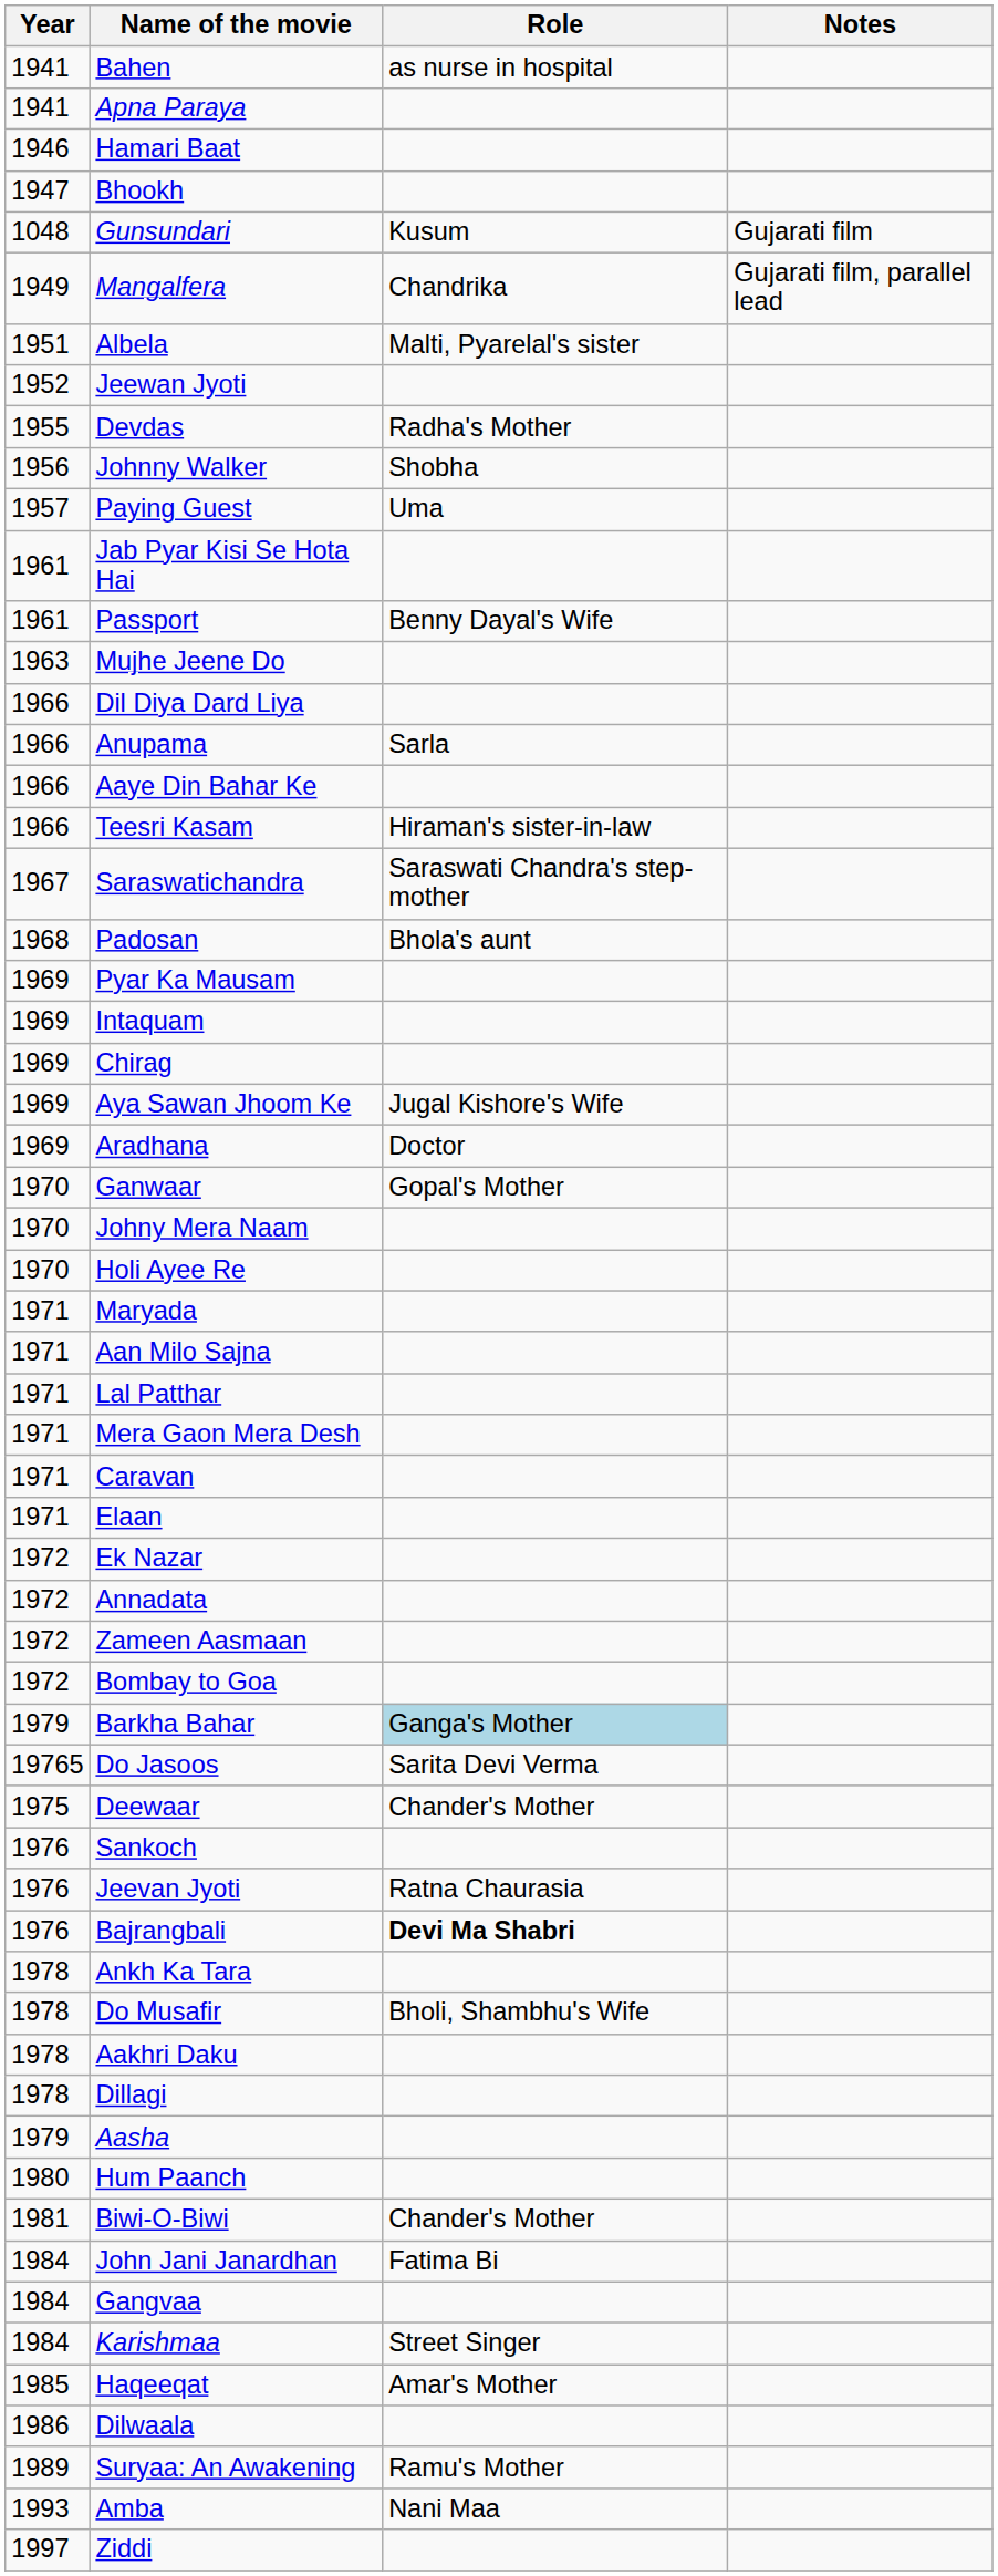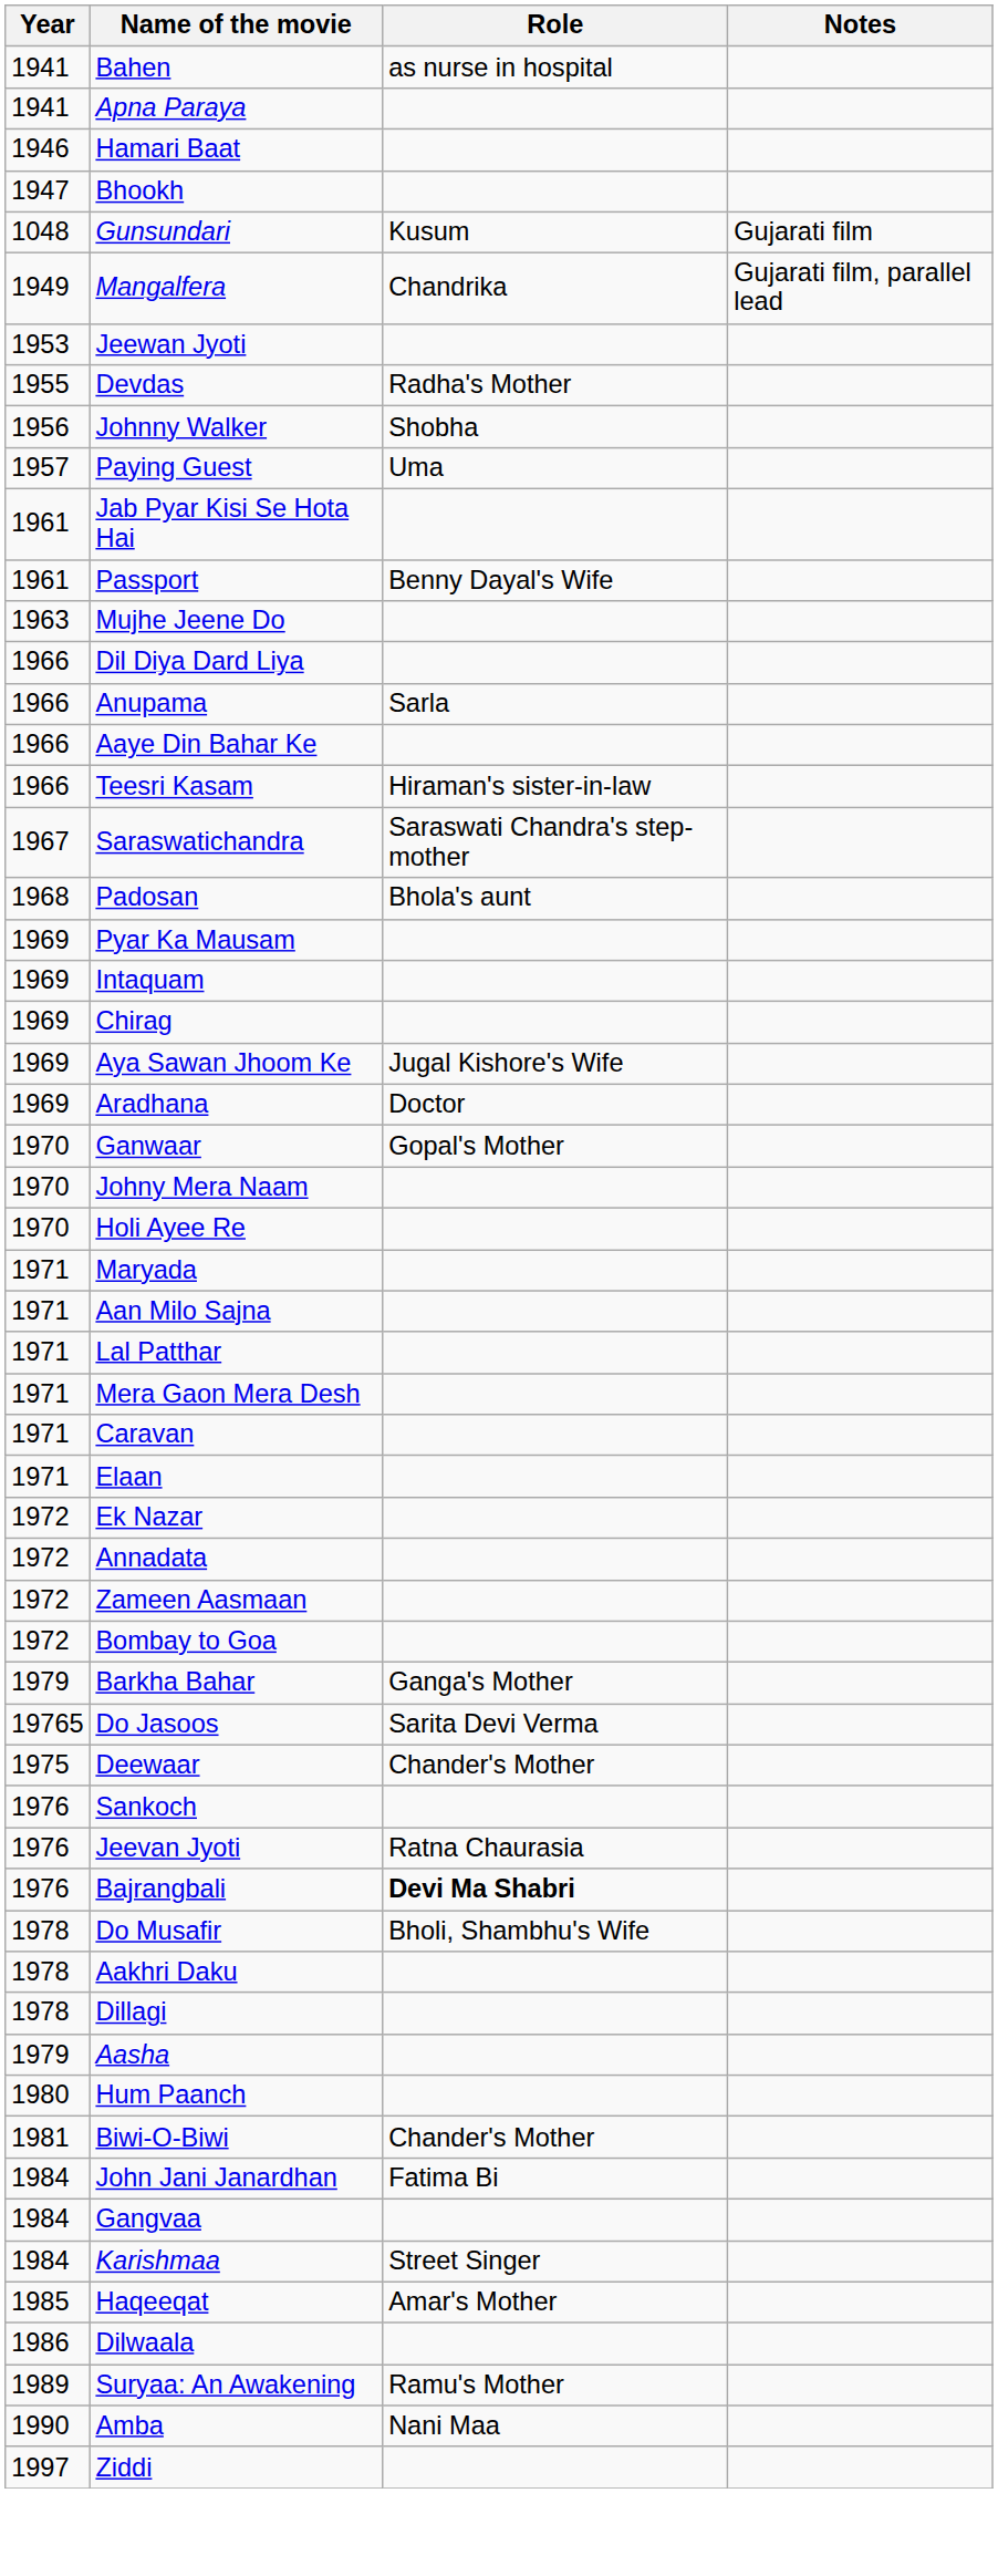 <table class="wikitable">
 <tr>
 <th>Year</th>
 <th>Name of the movie</th>
 <th>Role</th>
 <th>Notes</th>
 </tr>
 <tr>
 <td>1941</td>
 <td><a href='#'>Bahen</a></td>
 <td>as nurse in hospital</td>
 <td></td>
 </tr>
 <tr>
 <td>1941</td>
 <td><em><a href='#'>Apna Paraya</a></em></td>
 <td></td>
 <td></td>
 </tr>
 <tr>
 <td>1946</td>
 <td><a href='#'>Hamari Baat</a></td>
 <td></td>
 <td></td>
 </tr>
 <tr>
 <td>1947</td>
 <td><a href='#'>Bhookh</a></td>
 <td></td>
 <td></td>
 </tr>
 <tr>
 <td>1048</td>
 <td><em><a href='#'>Gunsundari</a></em></td>
 <td>Kusum</td>
 <td>Gujarati film</td>
 </tr>
 <tr>
 <td>1949</td>
 <td><em><a href='#'>Mangalfera</a></em></td>
 <td>Chandrika</td>
 <td>Gujarati film, parallel lead</td>
 </tr>
 <tr>
-<td>1951</td>
-<td><a href='#'>Albela</a></td>
-<td>Malti, Pyarelal's sister</td>
-<td></td>
-</tr>
-<tr>
-<td>1952</td>
+<td>1953</td>
 <td><a href='#'>Jeewan Jyoti</a></td>
 <td></td>
 <td></td>
 </tr>
 <tr>
 <td>1955</td>
 <td><a href='#'>Devdas</a></td>
 <td>Radha's Mother</td>
 <td></td>
 </tr>
 <tr>
 <td>1956</td>
 <td><a href='#'>Johnny Walker</a></td>
 <td>Shobha</td>
 <td></td>
 </tr>
 <tr>
 <td>1957</td>
 <td><a href='#'>Paying Guest</a></td>
 <td>Uma</td>
 <td></td>
 </tr>
 <tr>
 <td>1961</td>
 <td><a href='#'>Jab Pyar Kisi Se Hota Hai</a></td>
 <td></td>
 <td></td>
 </tr>
 <tr>
 <td>1961</td>
 <td><a href='#'>Passport</a></td>
 <td>Benny Dayal's Wife</td>
 <td></td>
 </tr>
 <tr>
 <td>1963</td>
 <td><a href='#'>Mujhe Jeene Do</a></td>
 <td></td>
 <td></td>
 </tr>
 <tr>
 <td>1966</td>
 <td><a href='#'>Dil Diya Dard Liya</a></td>
 <td></td>
 <td></td>
 </tr>
 <tr>
 <td>1966</td>
 <td><a href='#'>Anupama</a></td>
 <td>Sarla</td>
 <td></td>
 </tr>
 <tr>
 <td>1966</td>
 <td><a href='#'>Aaye Din Bahar Ke</a></td>
 <td></td>
 <td></td>
 </tr>
 <tr>
 <td>1966</td>
 <td><a href='#'>Teesri Kasam</a></td>
 <td>Hiraman's sister-in-law</td>
 <td></td>
 </tr>
 <tr>
 <td>1967</td>
 <td><a href='#'>Saraswatichandra</a></td>
 <td>Saraswati Chandra's step-mother</td>
 <td></td>
 </tr>
 <tr>
 <td>1968</td>
 <td><a href='#'>Padosan</a></td>
 <td>Bhola's aunt</td>
 <td></td>
 </tr>
 <tr>
 <td>1969</td>
 <td><a href='#'>Pyar Ka Mausam</a></td>
 <td></td>
 <td></td>
 </tr>
 <tr>
 <td>1969</td>
 <td><a href='#'>Intaquam</a></td>
 <td></td>
 <td></td>
 </tr>
 <tr>
 <td>1969</td>
 <td><a href='#'>Chirag</a></td>
 <td></td>
 <td></td>
 </tr>
 <tr>
 <td>1969</td>
 <td><a href='#'>Aya Sawan Jhoom Ke</a></td>
 <td>Jugal Kishore's Wife</td>
 <td></td>
 </tr>
 <tr>
 <td>1969</td>
 <td><a href='#'>Aradhana</a></td>
 <td>Doctor</td>
 <td></td>
 </tr>
 <tr>
 <td>1970</td>
 <td><a href='#'>Ganwaar</a></td>
 <td>Gopal's Mother</td>
 <td></td>
 </tr>
 <tr>
 <td>1970</td>
 <td><a href='#'>Johny Mera Naam</a></td>
 <td></td>
 <td></td>
 </tr>
 <tr>
 <td>1970</td>
 <td><a href='#'>Holi Ayee Re</a></td>
 <td></td>
 <td></td>
 </tr>
 <tr>
 <td>1971</td>
 <td><a href='#'>Maryada</a></td>
 <td></td>
 <td></td>
 </tr>
 <tr>
 <td>1971</td>
 <td><a href='#'>Aan Milo Sajna</a></td>
 <td></td>
 <td></td>
 </tr>
 <tr>
 <td>1971</td>
 <td><a href='#'>Lal Patthar</a></td>
 <td></td>
 <td></td>
 </tr>
 <tr>
 <td>1971</td>
 <td><a href='#'>Mera Gaon Mera Desh</a></td>
 <td></td>
 <td></td>
 </tr>
 <tr>
 <td>1971</td>
 <td><a href='#'>Caravan</a></td>
 <td></td>
 <td></td>
 </tr>
 <tr>
 <td>1971</td>
 <td><a href='#'>Elaan</a></td>
 <td></td>
 <td></td>
 </tr>
 <tr>
 <td>1972</td>
 <td><a href='#'>Ek Nazar</a></td>
 <td></td>
 <td></td>
 </tr>
 <tr>
 <td>1972</td>
 <td><a href='#'>Annadata</a></td>
 <td></td>
 <td></td>
 </tr>
 <tr>
 <td>1972</td>
 <td><a href='#'>Zameen Aasmaan</a></td>
 <td></td>
 <td></td>
 </tr>
 <tr>
 <td>1972</td>
 <td><a href='#'>Bombay to Goa</a></td>
 <td></td>
 <td></td>
 </tr>
 <tr>
 <td>1979</td>
 <td><a href='#'>Barkha Bahar</a></td>
-<td style="background: lightblue;">Ganga's Mother</td>
+<td>Ganga's Mother</td>
 <td></td>
 </tr>
 <tr>
 <td>19765</td>
 <td><a href='#'>Do Jasoos</a></td>
 <td>Sarita Devi Verma</td>
 <td></td>
 </tr>
 <tr>
 <td>1975</td>
 <td><a href='#'>Deewaar</a></td>
 <td>Chander's Mother</td>
 <td></td>
 </tr>
 <tr>
 <td>1976</td>
 <td><a href='#'>Sankoch</a></td>
 <td></td>
 <td></td>
 </tr>
 <tr>
 <td>1976</td>
 <td><a href='#'>Jeevan Jyoti</a></td>
 <td>Ratna Chaurasia</td>
 <td></td>
 </tr>
 <tr>
 <td>1976</td>
 <td><a href='#'>Bajrangbali</a></td>
 <td><strong>Devi Ma Shabri</strong></td>
-<td></td>
-</tr>
-<tr>
-<td>1978</td>
-<td><a href='#'>Ankh Ka Tara</a></td>
-<td></td>
 <td></td>
 </tr>
 <tr>
 <td>1978</td>
 <td><a href='#'>Do Musafir</a></td>
 <td>Bholi, Shambhu's Wife</td>
 <td></td>
 </tr>
 <tr>
 <td>1978</td>
 <td><a href='#'>Aakhri Daku</a></td>
 <td></td>
 <td></td>
 </tr>
 <tr>
 <td>1978</td>
 <td><a href='#'>Dillagi</a></td>
 <td></td>
 <td></td>
 </tr>
 <tr>
 <td>1979</td>
 <td><em><a href='#'>Aasha</a></em></td>
 <td></td>
 <td></td>
 </tr>
 <tr>
 <td>1980</td>
 <td><a href='#'>Hum Paanch</a></td>
 <td></td>
 <td></td>
 </tr>
 <tr>
 <td>1981</td>
 <td><a href='#'>Biwi-O-Biwi</a></td>
 <td>Chander's Mother</td>
 <td></td>
 </tr>
 <tr>
 <td>1984</td>
 <td><a href='#'>John Jani Janardhan</a></td>
 <td>Fatima Bi</td>
 <td></td>
 </tr>
 <tr>
 <td>1984</td>
 <td><a href='#'>Gangvaa</a></td>
 <td></td>
 <td></td>
 </tr>
 <tr>
 <td>1984</td>
 <td><em><a href='#'>Karishmaa</a></em></td>
 <td>Street Singer</td>
 <td></td>
 </tr>
 <tr>
 <td>1985</td>
 <td><a href='#'>Haqeeqat</a></td>
 <td>Amar's Mother</td>
 <td></td>
 </tr>
 <tr>
 <td>1986</td>
 <td><a href='#'>Dilwaala</a></td>
 <td></td>
 <td></td>
 </tr>
 <tr>
 <td>1989</td>
 <td><a href='#'>Suryaa: An Awakening</a></td>
 <td>Ramu's Mother</td>
 <td></td>
 </tr>
 <tr>
-<td>1993</td>
+<td>1990</td>
 <td><a href='#'>Amba</a></td>
 <td>Nani Maa</td>
 <td></td>
 </tr>
 <tr>
 <td>1997</td>
 <td><a href='#'>Ziddi</a></td>
 <td></td>
 <td></td>
 </tr>
 </table>
